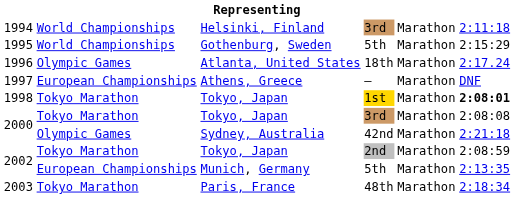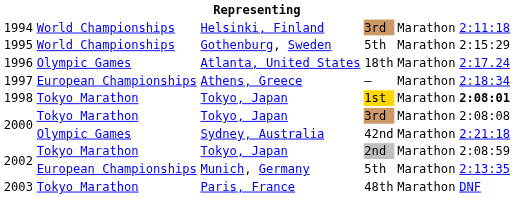 <table>
 <tr>
 <th colspan="6">Representing </th>
 </tr>
 <tr>
 <td>1994</td>
 <td><a href='#'>World Championships</a></td>
 <td><a href='#'>Helsinki, Finland</a></td>
 <td bgcolor="cc9966">3rd</td>
 <td>Marathon</td>
 <td><a href='#'>2:11:18</a></td>
 </tr>
 <tr>
 <td>1995</td>
 <td><a href='#'>World Championships</a></td>
 <td><a href='#'>Gothenburg</a>, <a href='#'>Sweden</a></td>
 <td>5th</td>
 <td>Marathon</td>
 <td>2:15:29</td>
 </tr>
 <tr>
 <td>1996</td>
 <td><a href='#'>Olympic Games</a></td>
 <td><a href='#'>Atlanta, United States</a></td>
 <td>18th</td>
 <td>Marathon</td>
 <td><a href='#'>2:17.24</a></td>
 </tr>
 <tr>
 <td>1997</td>
 <td><a href='#'>European Championships</a></td>
 <td><a href='#'>Athens, Greece</a></td>
 <td>—</td>
 <td>Marathon</td>
-<td><a href='#'>DNF</a></td>
+<td><a href='#'>2:18:34</a></td>
 </tr>
 <tr>
 <td>1998</td>
 <td><a href='#'>Tokyo Marathon</a></td>
 <td><a href='#'>Tokyo, Japan</a></td>
 <td bgcolor="gold">1st</td>
 <td>Marathon</td>
 <td><strong>2:08:01</strong></td>
 </tr>
 <tr>
 <td rowspan=2>2000</td>
 <td><a href='#'>Tokyo Marathon</a></td>
 <td><a href='#'>Tokyo, Japan</a></td>
 <td bgcolor="cc9966">3rd</td>
 <td>Marathon</td>
 <td>2:08:08</td>
 </tr>
 <tr>
 <td><a href='#'>Olympic Games</a></td>
 <td><a href='#'>Sydney, Australia</a></td>
 <td>42nd</td>
 <td>Marathon</td>
 <td><a href='#'>2:21:18</a></td>
 </tr>
 <tr>
 <td rowspan=2>2002</td>
 <td><a href='#'>Tokyo Marathon</a></td>
 <td><a href='#'>Tokyo, Japan</a></td>
 <td bgcolor="silver">2nd</td>
 <td>Marathon</td>
 <td>2:08:59</td>
 </tr>
 <tr>
 <td><a href='#'>European Championships</a></td>
 <td><a href='#'>Munich</a>, <a href='#'>Germany</a></td>
 <td>5th</td>
 <td>Marathon</td>
 <td><a href='#'>2:13:35</a></td>
 </tr>
 <tr>
 <td>2003</td>
 <td><a href='#'>Tokyo Marathon</a></td>
 <td><a href='#'>Paris, France</a></td>
 <td>48th</td>
 <td>Marathon</td>
-<td><a href='#'>2:18:34</a></td>
+<td><a href='#'>DNF</a></td>
 </tr>
 </table>
